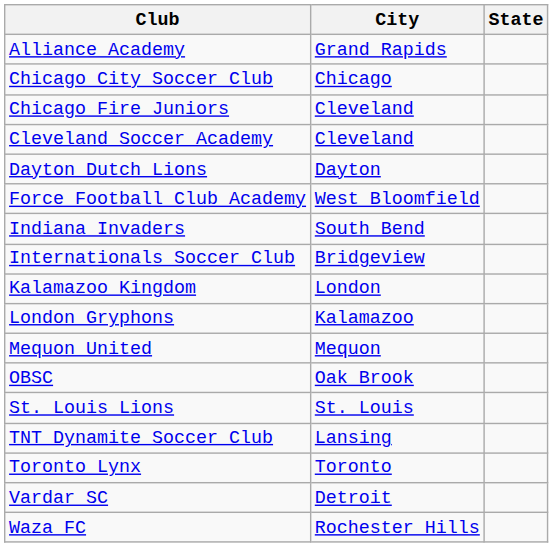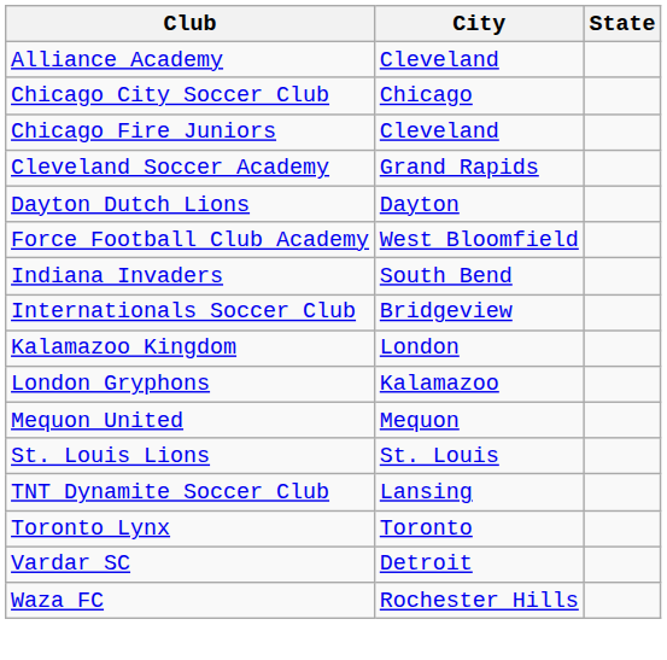 <table class="wikitable">
 <tr>
 <th>Club</th>
 <th>City</th>
 <th>State</th>
 </tr>
 <tr>
 <td><a href='#'>Alliance Academy</a></td>
-<td><a href='#'>Grand Rapids</a></td>
+<td><a href='#'>Cleveland</a></td>
 <td></td>
 </tr>
 <tr>
 <td><a href='#'>Chicago City Soccer Club</a></td>
 <td><a href='#'>Chicago</a></td>
 <td></td>
 </tr>
 <tr>
 <td><a href='#'>Chicago Fire Juniors</a></td>
 <td><a href='#'>Cleveland</a></td>
 <td></td>
 </tr>
 <tr>
 <td><a href='#'>Cleveland Soccer Academy</a></td>
-<td><a href='#'>Cleveland</a></td>
+<td><a href='#'>Grand Rapids</a></td>
 <td></td>
 </tr>
 <tr>
 <td><a href='#'>Dayton Dutch Lions</a></td>
 <td><a href='#'>Dayton</a></td>
 <td></td>
 </tr>
 <tr>
 <td><a href='#'>Force Football Club Academy</a></td>
 <td><a href='#'>West Bloomfield</a></td>
 <td></td>
 </tr>
 <tr>
 <td><a href='#'>Indiana Invaders</a></td>
 <td><a href='#'>South Bend</a></td>
 <td></td>
 </tr>
 <tr>
 <td><a href='#'>Internationals Soccer Club</a></td>
 <td><a href='#'>Bridgeview</a></td>
 <td></td>
 </tr>
 <tr>
 <td><a href='#'>Kalamazoo Kingdom</a></td>
 <td><a href='#'>London</a></td>
 <td></td>
 </tr>
 <tr>
 <td><a href='#'>London Gryphons</a></td>
 <td><a href='#'>Kalamazoo</a></td>
 <td></td>
 </tr>
 <tr>
 <td><a href='#'>Mequon United</a></td>
 <td><a href='#'>Mequon</a></td>
 <td></td>
 </tr>
 <tr>
-<td><a href='#'>OBSC</a></td>
-<td><a href='#'>Oak Brook</a></td>
-<td></td>
-</tr>
-<tr>
 <td><a href='#'>St. Louis Lions</a></td>
 <td><a href='#'>St. Louis</a></td>
 <td></td>
 </tr>
 <tr>
 <td><a href='#'>TNT Dynamite Soccer Club</a></td>
 <td><a href='#'>Lansing</a></td>
 <td></td>
 </tr>
 <tr>
 <td><a href='#'>Toronto Lynx</a></td>
 <td><a href='#'>Toronto</a></td>
 <td></td>
 </tr>
 <tr>
 <td><a href='#'>Vardar SC</a></td>
 <td><a href='#'>Detroit</a></td>
 <td></td>
 </tr>
 <tr>
 <td><a href='#'>Waza FC</a></td>
 <td><a href='#'>Rochester Hills</a></td>
 <td></td>
 </tr>
 </table>
